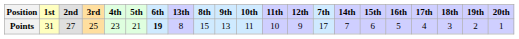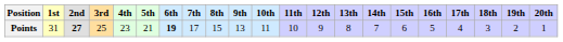 <table class="wikitable" style="font-size:85%; text-align:center">
 <tr>
 <th>Position</th>
 <td style="background:#FFFFBF;"> <strong>1st</strong> </td>
 <td style="background:#DFDFDF;"> <strong>2nd</strong> </td>
 <td style="background:#FFDF9F;"> <strong>3rd</strong> </td>
 <td style="background:#DFFFDF;"> <strong>4th</strong> </td>
 <td style="background:#DFFFDF;"> <strong>5th</strong> </td>
 <td style="background:#CFEAFF;"> <strong>6th</strong> </td>
-<td style="background:#CFCFFF;"> <strong>13th</strong> </td>
+<td style="background:#CFEAFF;"> <strong>7th</strong> </td>
 <td style="background:#CFEAFF;"> <strong>8th</strong> </td>
 <td style="background:#CFEAFF;"> <strong>9th</strong> </td>
 <td style="background:#CFEAFF;"> <strong>10th</strong> </td>
 <td style="background:#CFCFFF;"> <strong>11th</strong> </td>
 <td style="background:#CFCFFF;"> <strong>12th</strong> </td>
-<td style="background:#CFEAFF;"> <strong>7th</strong> </td>
+<td style="background:#CFCFFF;"> <strong>13th</strong> </td>
 <td style="background:#CFCFFF;"> <strong>14th</strong> </td>
 <td style="background:#CFCFFF;"> <strong>15th</strong> </td>
 <td style="background:#CFCFFF;"> <strong>16th</strong> </td>
 <td style="background:#CFCFFF;"> <strong>17th</strong> </td>
 <td style="background:#CFCFFF;"> <strong>18th</strong> </td>
 <td style="background:#CFCFFF;"> <strong>19th</strong> </td>
 <td style="background:#CFCFFF;"> <strong>20th</strong> </td>
 </tr>
 <tr>
 <th>Points</th>
 <td style="background:#FFFFBF;">31</td>
-<td style="background:#DFDFDF;">27</td>
+<td style="background:#DFDFDF;"><strong>27</strong></td>
 <td style="background:#FFDF9F;">25</td>
 <td style="background:#DFFFDF;">23</td>
 <td style="background:#DFFFDF;">21</td>
 <td style="background:#CFEAFF;"><strong>19</strong></td>
-<td style="background:#CFCFFF;">8</td>
+<td style="background:#CFEAFF;">17</td>
 <td style="background:#CFEAFF;">15</td>
 <td style="background:#CFEAFF;">13</td>
 <td style="background:#CFEAFF;">11</td>
 <td style="background:#CFCFFF;">10</td>
 <td style="background:#CFCFFF;">9</td>
-<td style="background:#CFEAFF;">17</td>
+<td style="background:#CFCFFF;">8</td>
 <td style="background:#CFCFFF;">7</td>
 <td style="background:#CFCFFF;">6</td>
 <td style="background:#CFCFFF;">5</td>
 <td style="background:#CFCFFF;">4</td>
 <td style="background:#CFCFFF;">3</td>
 <td style="background:#CFCFFF;">2</td>
 <td style="background:#CFCFFF;">1</td>
 </tr>
 </table>
